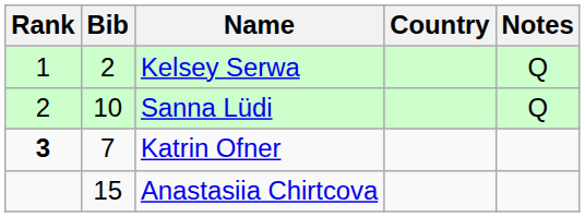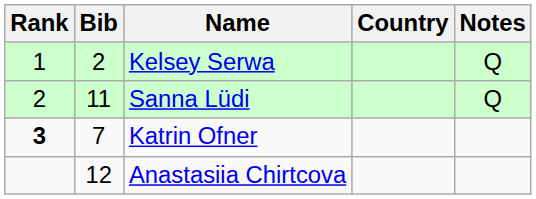 <table class="wikitable" style="text-align:center;">
 <tr>
 <th>Rank</th>
 <th>Bib</th>
 <th>Name</th>
 <th>Country</th>
 <th>Notes</th>
 </tr>
 <tr bgcolor=ccffcc>
 <td>1</td>
 <td>2</td>
 <td align=left><a href='#'>Kelsey Serwa</a></td>
 <td align="left"></td>
 <td>Q</td>
 </tr>
 <tr bgcolor=ccffcc>
 <td>2</td>
-<td>10</td>
+<td>11</td>
 <td align=left><a href='#'>Sanna Lüdi</a></td>
 <td align="left"></td>
 <td>Q</td>
 </tr>
 <tr>
 <td><strong>3</strong></td>
 <td>7</td>
 <td align=left><a href='#'>Katrin Ofner</a></td>
 <td align="left"></td>
 <td></td>
 </tr>
 <tr>
 <td></td>
-<td>15</td>
+<td>12</td>
 <td align=left><a href='#'>Anastasiia Chirtcova</a></td>
 <td align="left"></td>
 <td></td>
 </tr>
 </table>
